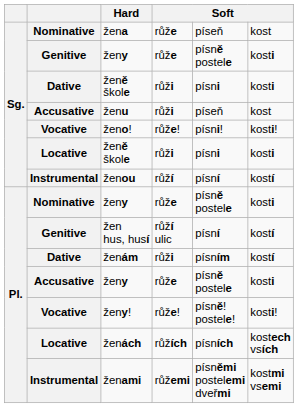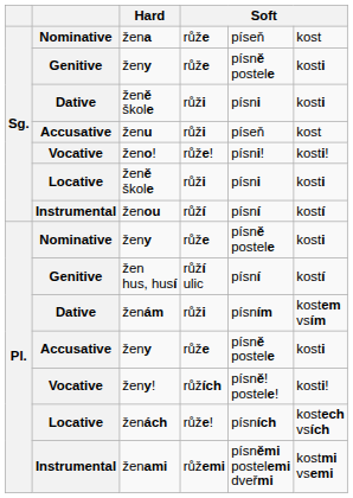 <table class=wikitable>
 <tr>
 <th></th>
 <th></th>
 <th>Hard</th>
 <th colspan="3">Soft</th>
 </tr>
 <tr>
 <th rowspan="7">Sg.</th>
 <th>Nominative</th>
 <td>žen<strong>a</strong></td>
 <td>růž<strong>e</strong></td>
 <td>píseň</td>
 <td>kost</td>
 </tr>
 <tr>
 <th>Genitive</th>
 <td>žen<strong>y</strong></td>
 <td>růž<strong>e</strong></td>
 <td>písn<strong>ě</strong><br>postel<strong>e</strong></td>
 <td>kost<strong>i</strong></td>
 </tr>
 <tr>
 <th>Dative</th>
 <td>žen<strong>ě</strong><br>škol<strong>e</strong></td>
 <td>růž<strong>i</strong></td>
 <td>písn<strong>i</strong></td>
 <td>kost<strong>i</strong></td>
 </tr>
 <tr>
 <th>Accusative</th>
 <td>žen<strong>u</strong></td>
 <td>růž<strong>i</strong></td>
 <td>píseň</td>
 <td>kost</td>
 </tr>
 <tr>
 <th>Vocative</th>
 <td>žen<strong>o</strong>!</td>
 <td>růž<strong>e</strong>!</td>
 <td>písn<strong>i</strong>!</td>
 <td>kost<strong>i</strong>!</td>
 </tr>
 <tr>
 <th>Locative</th>
 <td>žen<strong>ě</strong><br>škol<strong>e</strong></td>
 <td>růž<strong>i</strong></td>
 <td>písn<strong>i</strong></td>
 <td>kost<strong>i</strong></td>
 </tr>
 <tr>
 <th>Instrumental</th>
 <td>žen<strong>ou</strong></td>
 <td>růž<strong>í</strong></td>
 <td>písn<strong>í</strong></td>
 <td>kost<strong>í</strong></td>
 </tr>
 <tr>
 <th rowspan="7">Pl.</th>
 <th>Nominative</th>
 <td>žen<strong>y</strong></td>
 <td>růž<strong>e</strong></td>
 <td>písn<strong>ě</strong><br>postel<strong>e</strong></td>
 <td>kost<strong>i</strong></td>
 </tr>
 <tr>
 <th>Genitive</th>
 <td>žen<br>hus, hus<strong>í</strong></td>
 <td>růž<strong>í</strong><br>ulic</td>
 <td>písn<strong>í</strong></td>
 <td>kost<strong>í</strong></td>
 </tr>
 <tr>
 <th>Dative</th>
 <td>žen<strong>ám</strong></td>
 <td>růž<strong>i</strong></td>
 <td>písn<strong>ím</strong></td>
-<td>kost<strong>í</strong></td>
+<td>kost<strong>em</strong><br>vs<strong>ím</strong></td>
 </tr>
 <tr>
 <th>Accusative</th>
 <td>žen<strong>y</strong></td>
 <td>růž<strong>e</strong></td>
 <td>písn<strong>ě</strong><br>postel<strong>e</strong></td>
 <td>kost<strong>i</strong></td>
 </tr>
 <tr>
 <th>Vocative</th>
 <td>žen<strong>y</strong>!</td>
-<td>růž<strong>e</strong>!</td>
+<td>růž<strong>ích</strong></td>
 <td>písn<strong>ě</strong>!<br>postel<strong>e</strong>!</td>
 <td>kost<strong>i</strong>!</td>
 </tr>
 <tr>
 <th>Locative</th>
 <td>žen<strong>ách</strong></td>
-<td>růž<strong>ích</strong></td>
+<td>růž<strong>e</strong>!</td>
 <td>písn<strong>ích</strong></td>
 <td>kost<strong>ech</strong><br>vs<strong>ích</strong></td>
 </tr>
 <tr>
 <th>Instrumental</th>
 <td>žen<strong>ami</strong></td>
 <td>růž<strong>emi</strong></td>
 <td>písn<strong>ěmi</strong><br>postel<strong>emi</strong><br>dveř<strong>mi</strong></td>
 <td>kost<strong>mi</strong><br>vs<strong>emi</strong></td>
 </tr>
 </table>
